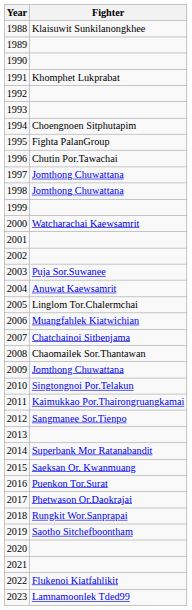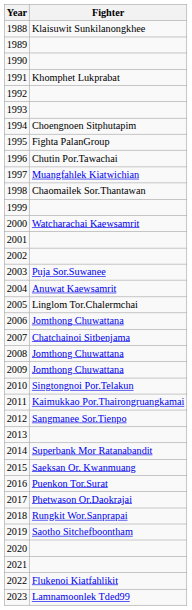 <table class="wikitable">
 <tr>
 <th>Year</th>
 <th>Fighter</th>
 </tr>
 <tr>
 <td>1988</td>
 <td>Klaisuwit Sunkilanongkhee</td>
 </tr>
 <tr>
 <td>1989</td>
 <td></td>
 </tr>
 <tr>
 <td>1990</td>
 <td></td>
 </tr>
 <tr>
 <td>1991</td>
 <td>Khomphet Lukprabat</td>
 </tr>
 <tr>
 <td>1992</td>
 <td></td>
 </tr>
 <tr>
 <td>1993</td>
 <td></td>
 </tr>
 <tr>
 <td>1994</td>
 <td>Choengnoen Sitphutapim</td>
 </tr>
 <tr>
 <td>1995</td>
 <td>Fighta PalanGroup</td>
 </tr>
 <tr>
 <td>1996</td>
 <td>Chutin Por.Tawachai</td>
 </tr>
 <tr>
 <td>1997</td>
-<td><a href='#'>Jomthong Chuwattana</a></td>
+<td><a href='#'>Muangfahlek Kiatwichian</a></td>
 </tr>
 <tr>
 <td>1998</td>
-<td><a href='#'>Jomthong Chuwattana</a></td>
+<td>Chaomailek Sor.Thantawan</td>
 </tr>
 <tr>
 <td>1999</td>
 <td></td>
 </tr>
 <tr>
 <td>2000</td>
 <td><a href='#'>Watcharachai Kaewsamrit</a></td>
 </tr>
 <tr>
 <td>2001</td>
 <td></td>
 </tr>
 <tr>
 <td>2002</td>
 <td></td>
 </tr>
 <tr>
 <td>2003</td>
 <td><a href='#'>Puja Sor.Suwanee</a></td>
 </tr>
 <tr>
 <td>2004</td>
 <td><a href='#'>Anuwat Kaewsamrit</a></td>
 </tr>
 <tr>
 <td>2005</td>
 <td>Linglom Tor.Chalermchai</td>
 </tr>
 <tr>
 <td>2006</td>
-<td><a href='#'>Muangfahlek Kiatwichian</a></td>
+<td><a href='#'>Jomthong Chuwattana</a></td>
 </tr>
 <tr>
 <td>2007</td>
 <td><a href='#'>Chatchainoi Sitbenjama</a></td>
 </tr>
 <tr>
 <td>2008</td>
-<td>Chaomailek Sor.Thantawan</td>
+<td><a href='#'>Jomthong Chuwattana</a></td>
 </tr>
 <tr>
 <td>2009</td>
 <td><a href='#'>Jomthong Chuwattana</a></td>
 </tr>
 <tr>
 <td>2010</td>
 <td><a href='#'>Singtongnoi Por.Telakun</a></td>
 </tr>
 <tr>
 <td>2011</td>
 <td><a href='#'>Kaimukkao Por.Thairongruangkamai</a></td>
 </tr>
 <tr>
 <td>2012</td>
 <td><a href='#'>Sangmanee Sor.Tienpo</a></td>
 </tr>
 <tr>
 <td>2013</td>
 <td></td>
 </tr>
 <tr>
 <td>2014</td>
 <td><a href='#'>Superbank Mor Ratanabandit</a></td>
 </tr>
 <tr>
 <td>2015</td>
 <td><a href='#'>Saeksan Or. Kwanmuang</a></td>
 </tr>
 <tr>
 <td>2016</td>
 <td><a href='#'>Puenkon Tor.Surat</a></td>
 </tr>
 <tr>
 <td>2017</td>
 <td><a href='#'>Phetwason Or.Daokrajai</a></td>
 </tr>
 <tr>
 <td>2018</td>
 <td><a href='#'>Rungkit Wor.Sanprapai</a></td>
 </tr>
 <tr>
 <td>2019</td>
 <td><a href='#'>Saotho Sitchefboontham</a></td>
 </tr>
 <tr>
 <td>2020</td>
 <td></td>
 </tr>
 <tr>
 <td>2021</td>
 <td></td>
 </tr>
 <tr>
 <td>2022</td>
 <td><a href='#'>Flukenoi Kiatfahlikit</a></td>
 </tr>
 <tr>
 <td>2023</td>
 <td><a href='#'>Lamnamoonlek Tded99</a></td>
 </tr>
 </table>
